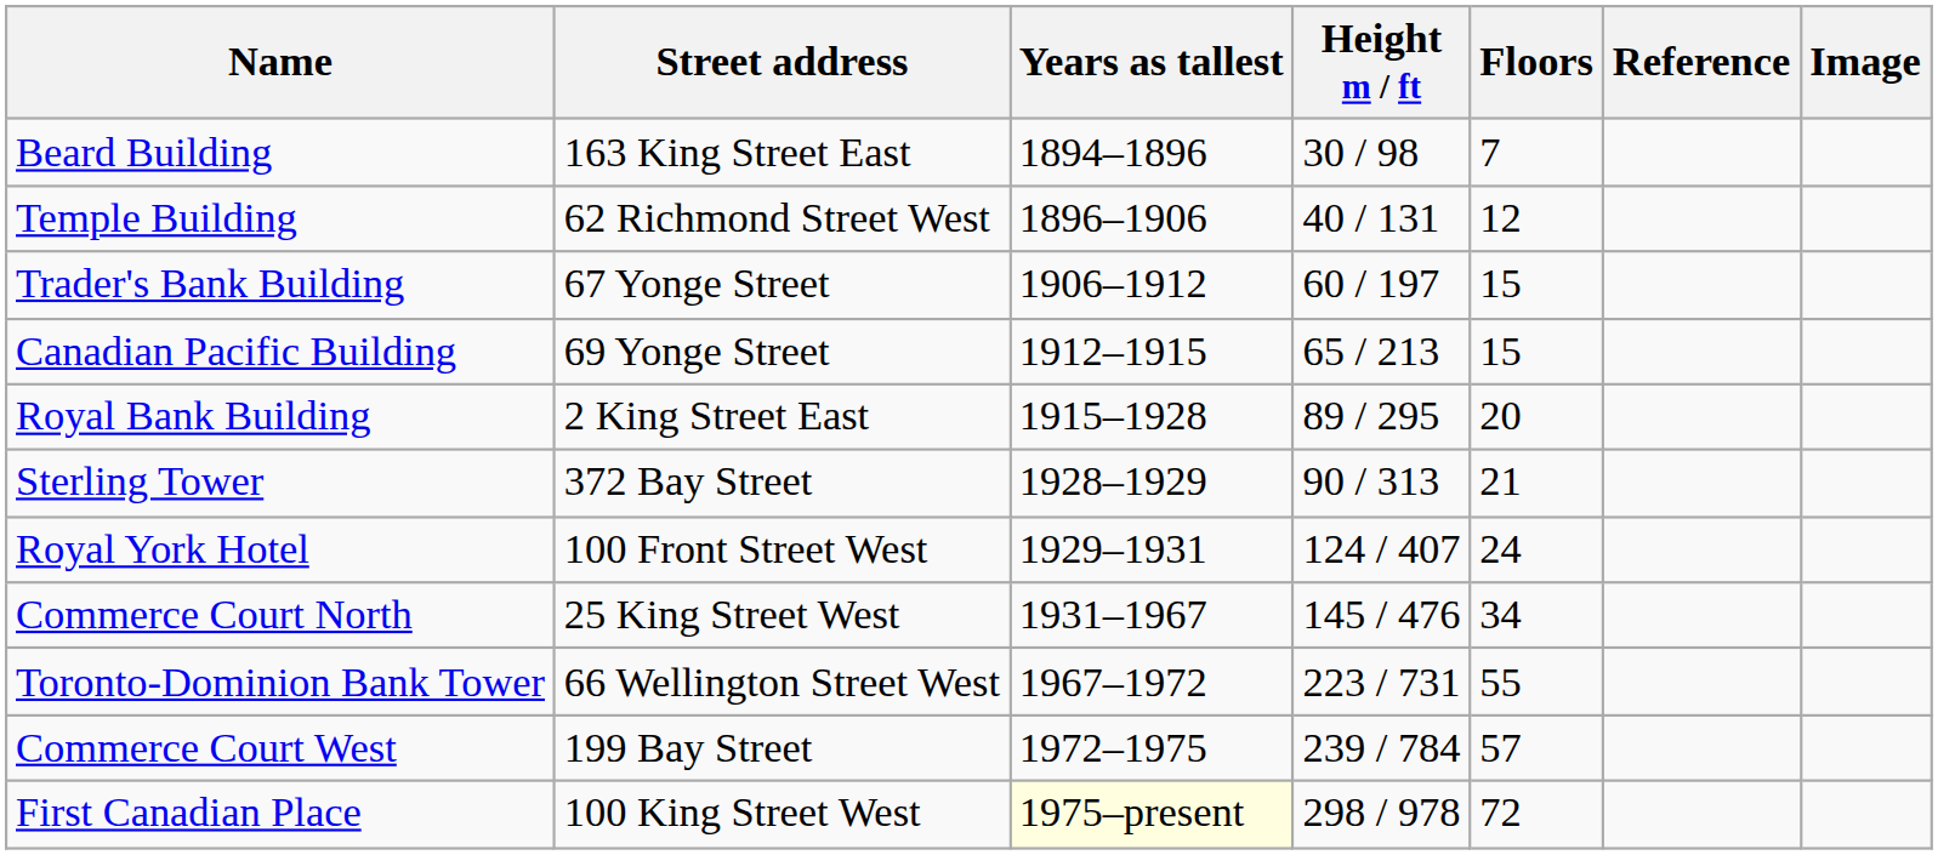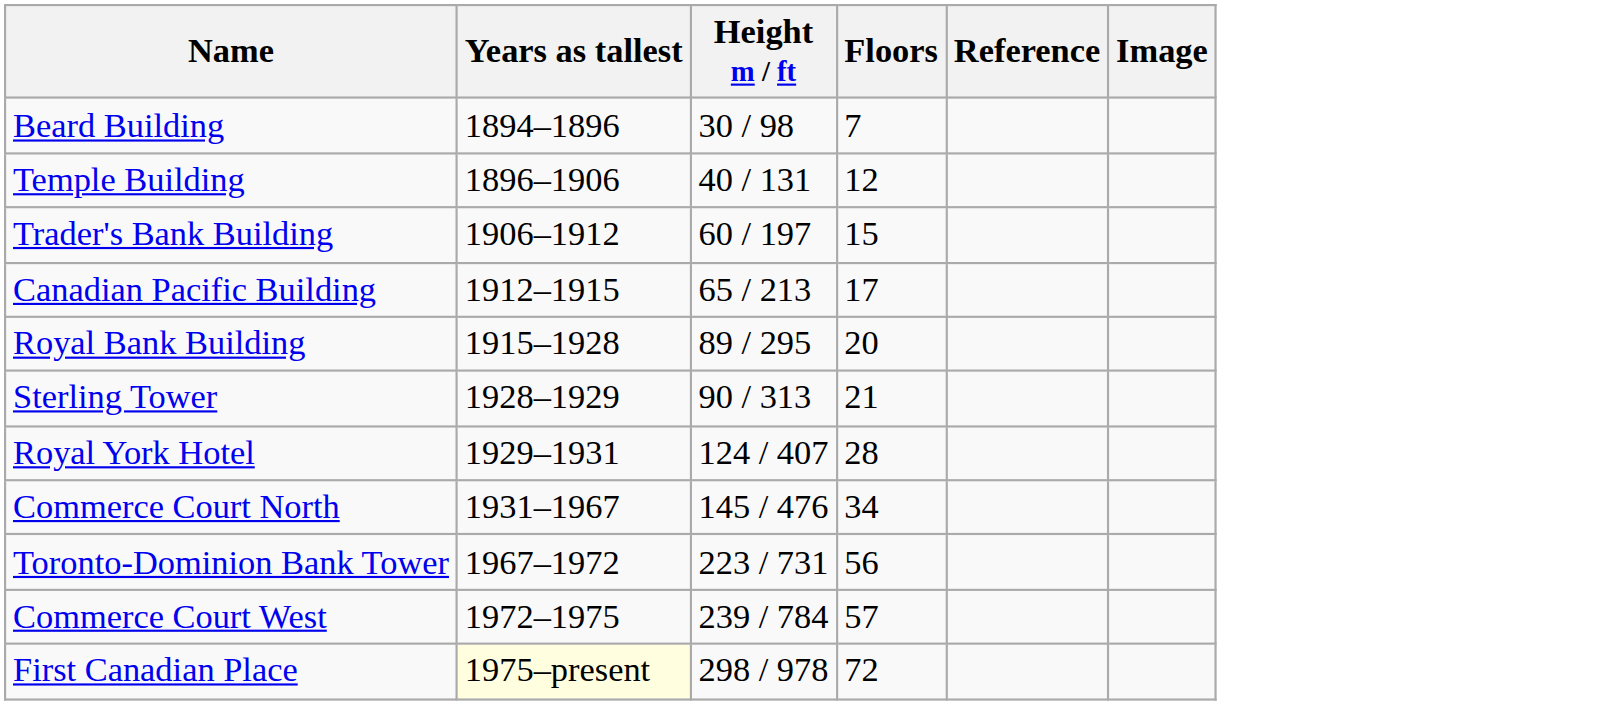 <table class="wikitable sortable">
 <tr>
 <th>Name</th>
-<th>Street address</th>
 <th>Years as tallest</th>
 <th>Height<br><small><a href='#'>m</a> / <a href='#'>ft</a> </small></th>
 <th>Floors</th>
 <th class="unsortable">Reference</th>
 <th>Image</th>
 </tr>
 <tr>
 <td><a href='#'>Beard Building</a></td>
-<td>163 King Street East</td>
 <td>1894–1896</td>
 <td>30 / 98</td>
 <td>7</td>
 <td></td>
 <td></td>
 </tr>
 <tr>
 <td><a href='#'>Temple Building</a></td>
-<td>62 Richmond Street West</td>
 <td>1896–1906</td>
 <td>40 / 131</td>
 <td>12</td>
 <td></td>
 <td></td>
 </tr>
 <tr>
 <td><a href='#'>Trader's Bank Building</a></td>
-<td>67 Yonge Street</td>
 <td>1906–1912</td>
 <td>60 / 197</td>
 <td>15</td>
 <td></td>
 <td></td>
 </tr>
 <tr>
 <td><a href='#'>Canadian Pacific Building</a></td>
-<td>69 Yonge Street</td>
 <td>1912–1915</td>
 <td>65 / 213</td>
-<td>15</td>
+<td>17</td>
 <td></td>
 <td></td>
 </tr>
 <tr>
 <td><a href='#'>Royal Bank Building</a></td>
-<td>2 King Street East</td>
 <td>1915–1928</td>
 <td>89 / 295</td>
 <td>20</td>
 <td></td>
 <td></td>
 </tr>
 <tr>
 <td><a href='#'>Sterling Tower</a></td>
-<td>372 Bay Street</td>
 <td>1928–1929</td>
 <td>90 / 313</td>
 <td>21</td>
 <td></td>
 <td></td>
 </tr>
 <tr>
 <td><a href='#'>Royal York Hotel</a></td>
-<td>100 Front Street West</td>
 <td>1929–1931</td>
 <td>124 / 407</td>
-<td>24</td>
+<td>28</td>
 <td></td>
 <td></td>
 </tr>
 <tr>
 <td><a href='#'>Commerce Court North</a></td>
-<td>25 King Street West</td>
 <td>1931–1967</td>
 <td>145 / 476</td>
 <td>34</td>
 <td></td>
 <td></td>
 </tr>
 <tr>
 <td><a href='#'>Toronto-Dominion Bank Tower</a></td>
-<td>66 Wellington Street West</td>
 <td>1967–1972</td>
 <td>223 / 731</td>
-<td>55</td>
+<td>56</td>
 <td></td>
 <td></td>
 </tr>
 <tr>
 <td><a href='#'>Commerce Court West</a></td>
-<td>199 Bay Street</td>
 <td>1972–1975</td>
 <td>239 / 784</td>
 <td>57</td>
 <td></td>
 <td></td>
 </tr>
 <tr>
 <td><a href='#'>First Canadian Place</a></td>
-<td>100 King Street West</td>
 <td style="background: lightyellow;">1975–present</td>
 <td>298 / 978</td>
 <td>72</td>
 <td></td>
 <td></td>
 </tr>
 </table>
